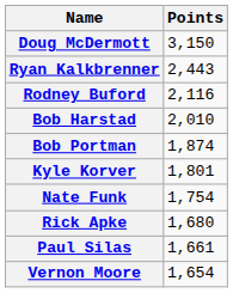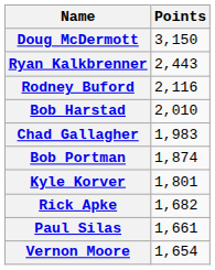 <table class="wikitable plainrowheaders">
 <tr>
 <th>Name</th>
 <th>Points</th>
 </tr>
 <tr>
 <th scope="row"><a href='#'>Doug McDermott</a></th>
 <td>3,150</td>
 </tr>
 <tr>
 <th scope="row"><a href='#'>Ryan Kalkbrenner</a></th>
 <td>2,443</td>
 </tr>
 <tr>
 <th scope="row"><a href='#'>Rodney Buford</a></th>
 <td>2,116</td>
 </tr>
 <tr>
 <th scope="row"><a href='#'>Bob Harstad</a></th>
 <td>2,010</td>
 </tr>
 <tr>
+<th scope="row"><a href='#'>Chad Gallagher</a></th>
+<td>1,983</td>
+</tr>
+<tr>
 <th scope="row"><a href='#'>Bob Portman</a></th>
 <td>1,874</td>
 </tr>
 <tr>
 <th scope="row"><a href='#'>Kyle Korver</a></th>
 <td>1,801</td>
 </tr>
 <tr>
-<th scope="row"><a href='#'>Nate Funk</a></th>
-<td>1,754</td>
-</tr>
-<tr>
 <th scope="row"><a href='#'>Rick Apke</a></th>
-<td>1,680</td>
+<td>1,682</td>
 </tr>
 <tr>
 <th scope="row"><a href='#'>Paul Silas</a></th>
 <td>1,661</td>
 </tr>
 <tr>
 <th scope="row"><a href='#'>Vernon Moore</a></th>
 <td>1,654</td>
 </tr>
 </table>
